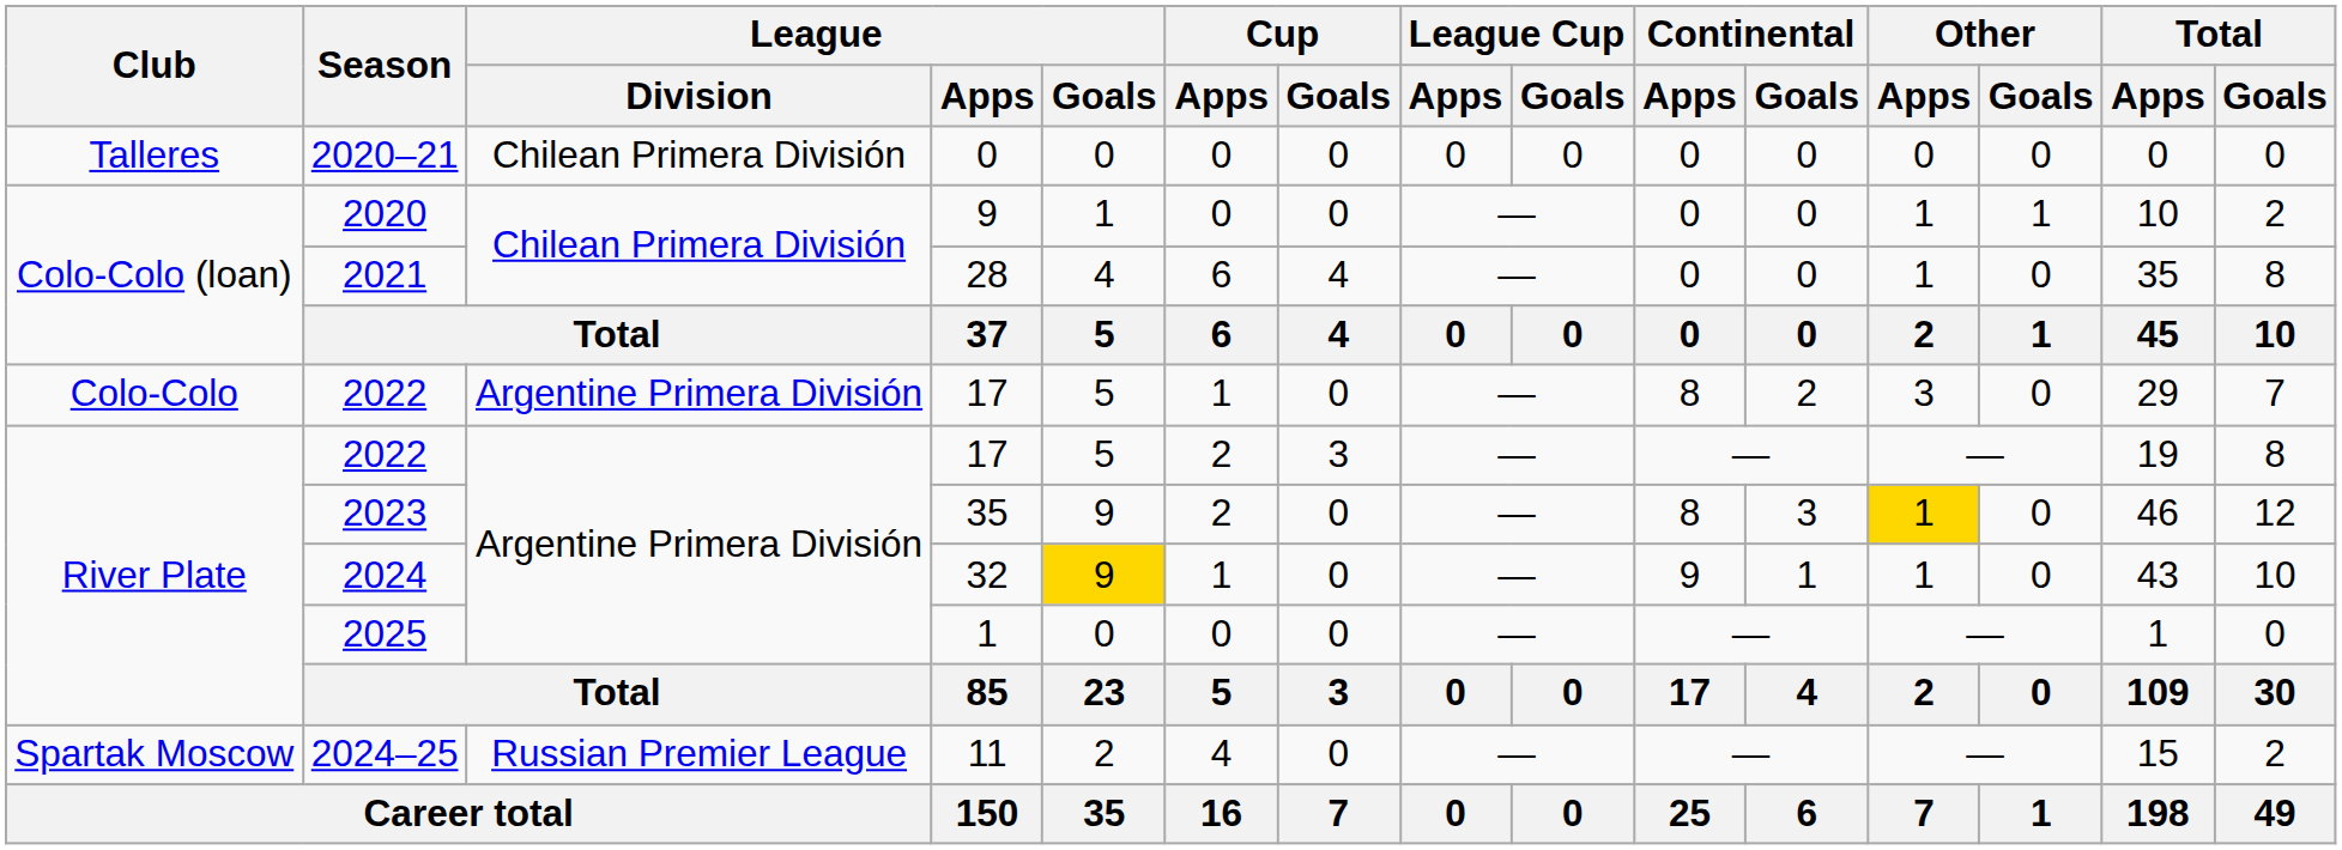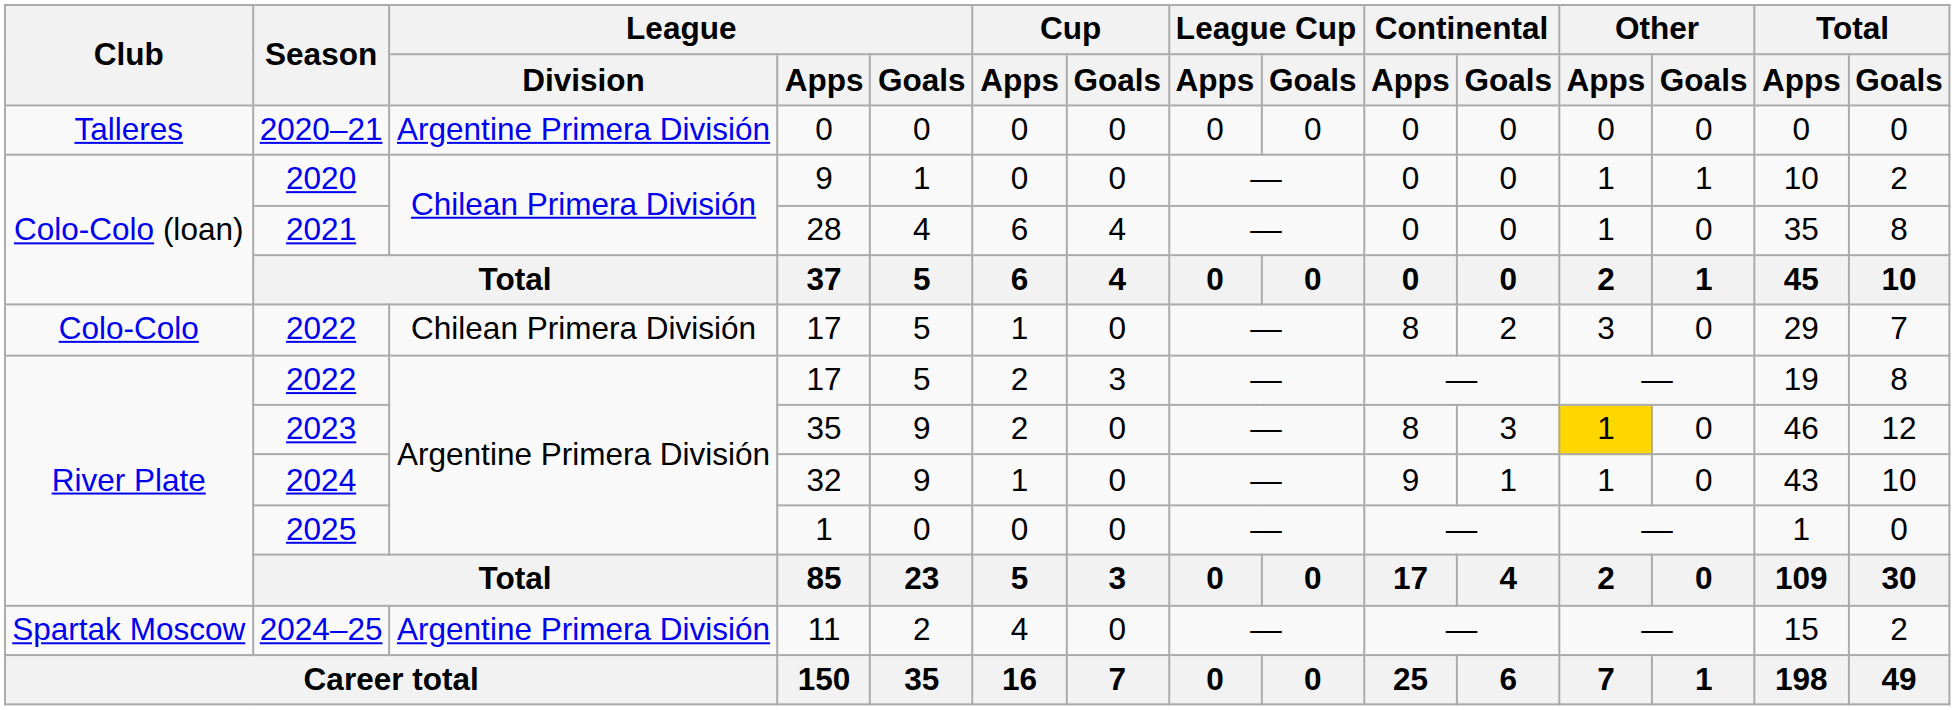 <table class="wikitable" style="text-align:center">
 <tr>
 <th rowspan="2">Club</th>
 <th rowspan="2">Season</th>
 <th colspan="3">League</th>
 <th colspan="2">Cup</th>
 <th colspan="2">League Cup</th>
 <th colspan="2">Continental</th>
 <th colspan="2">Other</th>
 <th colspan="2">Total</th>
 </tr>
 <tr>
 <th>Division</th>
 <th>Apps</th>
 <th>Goals</th>
 <th>Apps</th>
 <th>Goals</th>
 <th>Apps</th>
 <th>Goals</th>
 <th>Apps</th>
 <th>Goals</th>
 <th>Apps</th>
 <th>Goals</th>
 <th>Apps</th>
 <th>Goals</th>
 </tr>
 <tr>
 <td rowspan="1"><a href='#'>Talleres</a></td>
 <td><a href='#'>2020–21</a></td>
-<td>Chilean Primera División</td>
+<td rowspan="1"><a href='#'>Argentine Primera División</a></td>
 <td>0</td>
 <td>0</td>
 <td>0</td>
 <td>0</td>
 <td>0</td>
 <td>0</td>
 <td>0</td>
 <td>0</td>
 <td>0</td>
 <td>0</td>
 <td>0</td>
 <td>0</td>
 </tr>
 <tr>
 <td rowspan="3"><a href='#'>Colo-Colo</a> (loan)</td>
 <td><a href='#'>2020</a></td>
 <td rowspan="2"><a href='#'>Chilean Primera División</a></td>
 <td>9</td>
 <td>1</td>
 <td>0</td>
 <td>0</td>
 <td colspan="2">—</td>
 <td>0</td>
 <td>0</td>
 <td>1</td>
 <td>1</td>
 <td>10</td>
 <td>2</td>
 </tr>
 <tr>
 <td><a href='#'>2021</a></td>
 <td>28</td>
 <td>4</td>
 <td>6</td>
 <td>4</td>
 <td colspan="2">—</td>
 <td>0</td>
 <td>0</td>
 <td>1</td>
 <td>0</td>
 <td>35</td>
 <td>8</td>
 </tr>
 <tr>
 <th colspan="2">Total</th>
 <th>37</th>
 <th>5</th>
 <th>6</th>
 <th>4</th>
 <th>0</th>
 <th>0</th>
 <th>0</th>
 <th>0</th>
 <th>2</th>
 <th>1</th>
 <th>45</th>
 <th>10</th>
 </tr>
 <tr>
 <td><a href='#'>Colo-Colo</a></td>
 <td><a href='#'>2022</a></td>
-<td rowspan="1"><a href='#'>Argentine Primera División</a></td>
+<td>Chilean Primera División</td>
 <td>17</td>
 <td>5</td>
 <td>1</td>
 <td>0</td>
 <td colspan="2">—</td>
 <td>8</td>
 <td>2</td>
 <td>3</td>
 <td>0</td>
 <td>29</td>
 <td>7</td>
 </tr>
 <tr>
 <td rowspan="5"><a href='#'>River Plate</a></td>
 <td><a href='#'>2022</a></td>
 <td rowspan="4">Argentine Primera División</td>
 <td>17</td>
 <td>5</td>
 <td>2</td>
 <td>3</td>
 <td colspan="2">—</td>
 <td colspan="2">—</td>
 <td colspan="2">—</td>
 <td>19</td>
 <td>8</td>
 </tr>
 <tr>
 <td><a href='#'>2023</a></td>
 <td>35</td>
 <td>9</td>
 <td>2</td>
 <td>0</td>
 <td colspan="2">—</td>
 <td>8</td>
 <td>3</td>
 <td style="background: gold;">1</td>
 <td>0</td>
 <td>46</td>
 <td>12</td>
 </tr>
 <tr>
 <td><a href='#'>2024</a></td>
 <td>32</td>
-<td style="background: gold;">9</td>
+<td>9</td>
 <td>1</td>
 <td>0</td>
 <td colspan="2">—</td>
 <td>9</td>
 <td>1</td>
 <td>1</td>
 <td>0</td>
 <td>43</td>
 <td>10</td>
 </tr>
 <tr>
 <td><a href='#'>2025</a></td>
 <td>1</td>
 <td>0</td>
 <td>0</td>
 <td>0</td>
 <td colspan="2">—</td>
 <td colspan="2">—</td>
 <td colspan="2">—</td>
 <td>1</td>
 <td>0</td>
 </tr>
 <tr>
 <th colspan="2">Total</th>
 <th>85</th>
 <th>23</th>
 <th>5</th>
 <th>3</th>
 <th>0</th>
 <th>0</th>
 <th>17</th>
 <th>4</th>
 <th>2</th>
 <th>0</th>
 <th>109</th>
 <th>30</th>
 </tr>
 <tr>
 <td><a href='#'>Spartak Moscow</a></td>
 <td><a href='#'>2024–25</a></td>
-<td><a href='#'>Russian Premier League</a></td>
+<td rowspan="1"><a href='#'>Argentine Primera División</a></td>
 <td>11</td>
 <td>2</td>
 <td>4</td>
 <td>0</td>
 <td colspan="2">—</td>
 <td colspan="2">—</td>
 <td colspan="2">—</td>
 <td>15</td>
 <td>2</td>
 </tr>
 <tr>
 <th colspan="3">Career total</th>
 <th>150</th>
 <th>35</th>
 <th>16</th>
 <th>7</th>
 <th>0</th>
 <th>0</th>
 <th>25</th>
 <th>6</th>
 <th>7</th>
 <th>1</th>
 <th>198</th>
 <th>49</th>
 </tr>
 </table>
